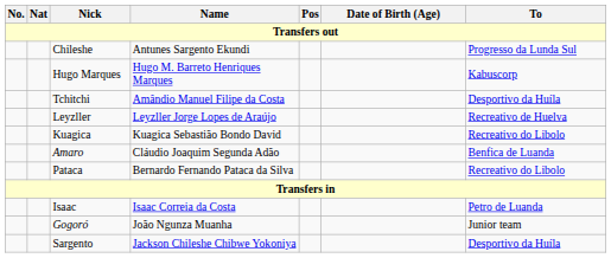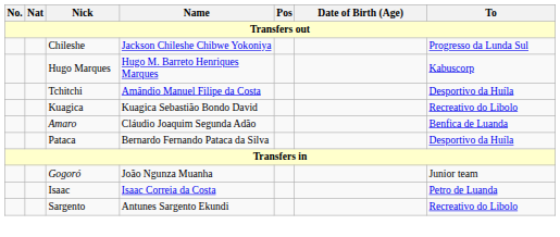 <table class="wikitable ve-ce-branchNode ve-ce-tableNode">
 <tr>
 <th>No.</th>
 <th>Nat</th>
 <th width=105px>Nick</th>
 <th width=230px>Name</th>
 <th>Pos</th>
 <th width=195px>Date of Birth (Age)</th>
 <th width=190px>To</th>
 </tr>
 <tr bgcolor=#ffffcc>
 <td align=center colspan=7><strong>Transfers out</strong></td>
 </tr>
 <tr>
 <td></td>
 <td></td>
 <td>Chileshe</td>
-<td>Antunes Sargento Ekundi</td>
+<td><a href='#'>Jackson Chileshe Chibwe Yokoniya</a></td>
 <td></td>
 <td></td>
 <td><a href='#'>Progresso da Lunda Sul</a></td>
 </tr>
 <tr>
 <td></td>
 <td></td>
 <td>Hugo Marques</td>
 <td><a href='#'>Hugo M. Barreto Henriques Marques</a></td>
 <td></td>
 <td></td>
 <td><a href='#'>Kabuscorp</a></td>
 </tr>
 <tr>
 <td></td>
 <td></td>
 <td>Tchitchi</td>
 <td><a href='#'>Amândio Manuel Filipe da Costa</a></td>
 <td></td>
 <td></td>
 <td><a href='#'>Desportivo da Huíla</a></td>
-</tr>
-<tr>
-<td></td>
-<td></td>
-<td>Leyzller</td>
-<td><a href='#'>Leyzller Jorge Lopes de Araújo</a></td>
-<td></td>
-<td></td>
-<td><a href='#'>Recreativo de Huelva</a></td>
 </tr>
 <tr>
 <td></td>
 <td></td>
 <td>Kuagica</td>
 <td>Kuagica Sebastião Bondo David</td>
 <td></td>
 <td></td>
 <td><a href='#'>Recreativo do Libolo</a></td>
 </tr>
 <tr>
 <td></td>
 <td></td>
 <td><em>Amaro</em></td>
 <td>Cláudio Joaquim Segunda Adão</td>
 <td></td>
 <td></td>
 <td><a href='#'>Benfica de Luanda</a></td>
 </tr>
 <tr>
 <td></td>
 <td></td>
 <td>Pataca</td>
 <td>Bernardo Fernando Pataca da Silva</td>
 <td></td>
 <td></td>
-<td><a href='#'>Recreativo do Libolo</a></td>
+<td><a href='#'>Desportivo da Huíla</a></td>
 </tr>
 <tr bgcolor=#ffffcc>
 <td align=center colspan=7><strong>Transfers in</strong></td>
+</tr>
+<tr>
+<td></td>
+<td></td>
+<td><em>Gogoró</em></td>
+<td>João Ngunza Muanha</td>
+<td></td>
+<td></td>
+<td>Junior team</td>
 </tr>
 <tr>
 <td></td>
 <td></td>
 <td>Isaac</td>
 <td><a href='#'>Isaac Correia da Costa</a></td>
 <td></td>
 <td></td>
 <td><a href='#'>Petro de Luanda</a></td>
 </tr>
 <tr>
 <td></td>
 <td></td>
-<td><em>Gogoró</em></td>
-<td>João Ngunza Muanha</td>
+<td>Sargento</td>
+<td>Antunes Sargento Ekundi</td>
 <td></td>
 <td></td>
-<td>Junior team</td>
-</tr>
-<tr>
-<td></td>
-<td></td>
-<td>Sargento</td>
-<td><a href='#'>Jackson Chileshe Chibwe Yokoniya</a></td>
-<td></td>
-<td></td>
-<td><a href='#'>Desportivo da Huíla</a></td>
+<td><a href='#'>Recreativo do Libolo</a></td>
 </tr>
 </table>
